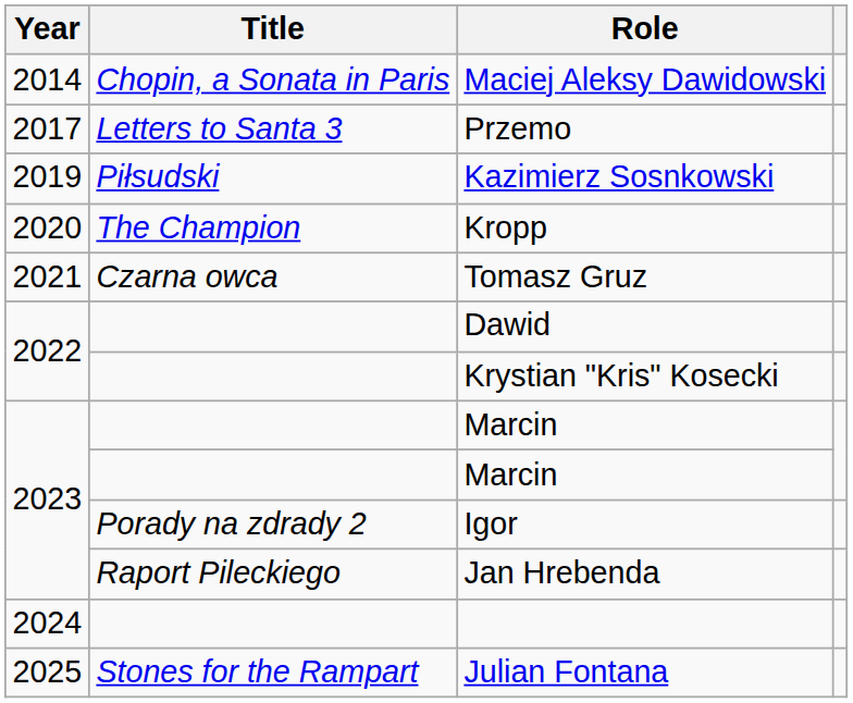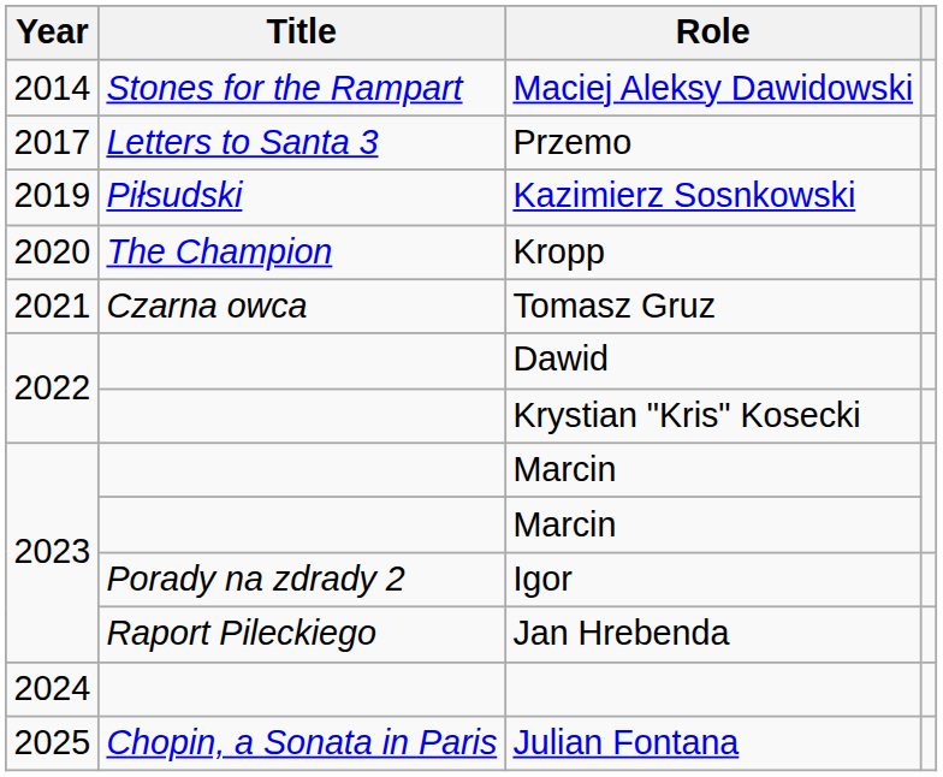 <table class="wikitable sortable">
 <tr>
 <th>Year</th>
 <th>Title</th>
 <th>Role</th>
 <th class="unsortable"></th>
 </tr>
 <tr>
 <td>2014</td>
-<td><em><a href='#'>Chopin, a Sonata in Paris</a></em></td>
+<td><em><a href='#'>Stones for the Rampart</a></em></td>
 <td><a href='#'>Maciej Aleksy Dawidowski</a></td>
 <td></td>
 </tr>
 <tr>
 <td>2017</td>
 <td><em><a href='#'>Letters to Santa 3</a></em></td>
 <td>Przemo</td>
 <td></td>
 </tr>
 <tr>
 <td>2019</td>
 <td><em><a href='#'>Piłsudski</a></em></td>
 <td><a href='#'>Kazimierz Sosnkowski</a></td>
 <td></td>
 </tr>
 <tr>
 <td>2020</td>
 <td><em><a href='#'>The Champion</a></em></td>
 <td>Kropp</td>
 <td></td>
 </tr>
 <tr>
 <td>2021</td>
 <td><em>Czarna owca</em></td>
 <td>Tomasz Gruz</td>
 <td></td>
 </tr>
 <tr>
 <td rowspan="2">2022</td>
 <td><em></em></td>
 <td>Dawid</td>
 <td></td>
 </tr>
 <tr>
 <td><em></em></td>
 <td>Krystian "Kris" Kosecki</td>
 <td></td>
 </tr>
 <tr>
 <td rowspan="4">2023</td>
 <td><em></em></td>
 <td>Marcin</td>
 <td rowspan="2"></td>
 </tr>
 <tr>
 <td><em></em></td>
 <td>Marcin</td>
 </tr>
 <tr>
 <td><em>Porady na zdrady 2</em></td>
 <td>Igor</td>
 <td></td>
 </tr>
 <tr>
 <td><em>Raport Pileckiego</em></td>
 <td>Jan Hrebenda</td>
 <td></td>
 </tr>
 <tr>
 <td>2024</td>
 <td><em></em></td>
 <td></td>
 <td></td>
 </tr>
 <tr>
 <td>2025</td>
-<td><em><a href='#'>Stones for the Rampart</a></em></td>
+<td><em><a href='#'>Chopin, a Sonata in Paris</a></em></td>
 <td><a href='#'>Julian Fontana</a></td>
 <td></td>
 </tr>
 </table>
